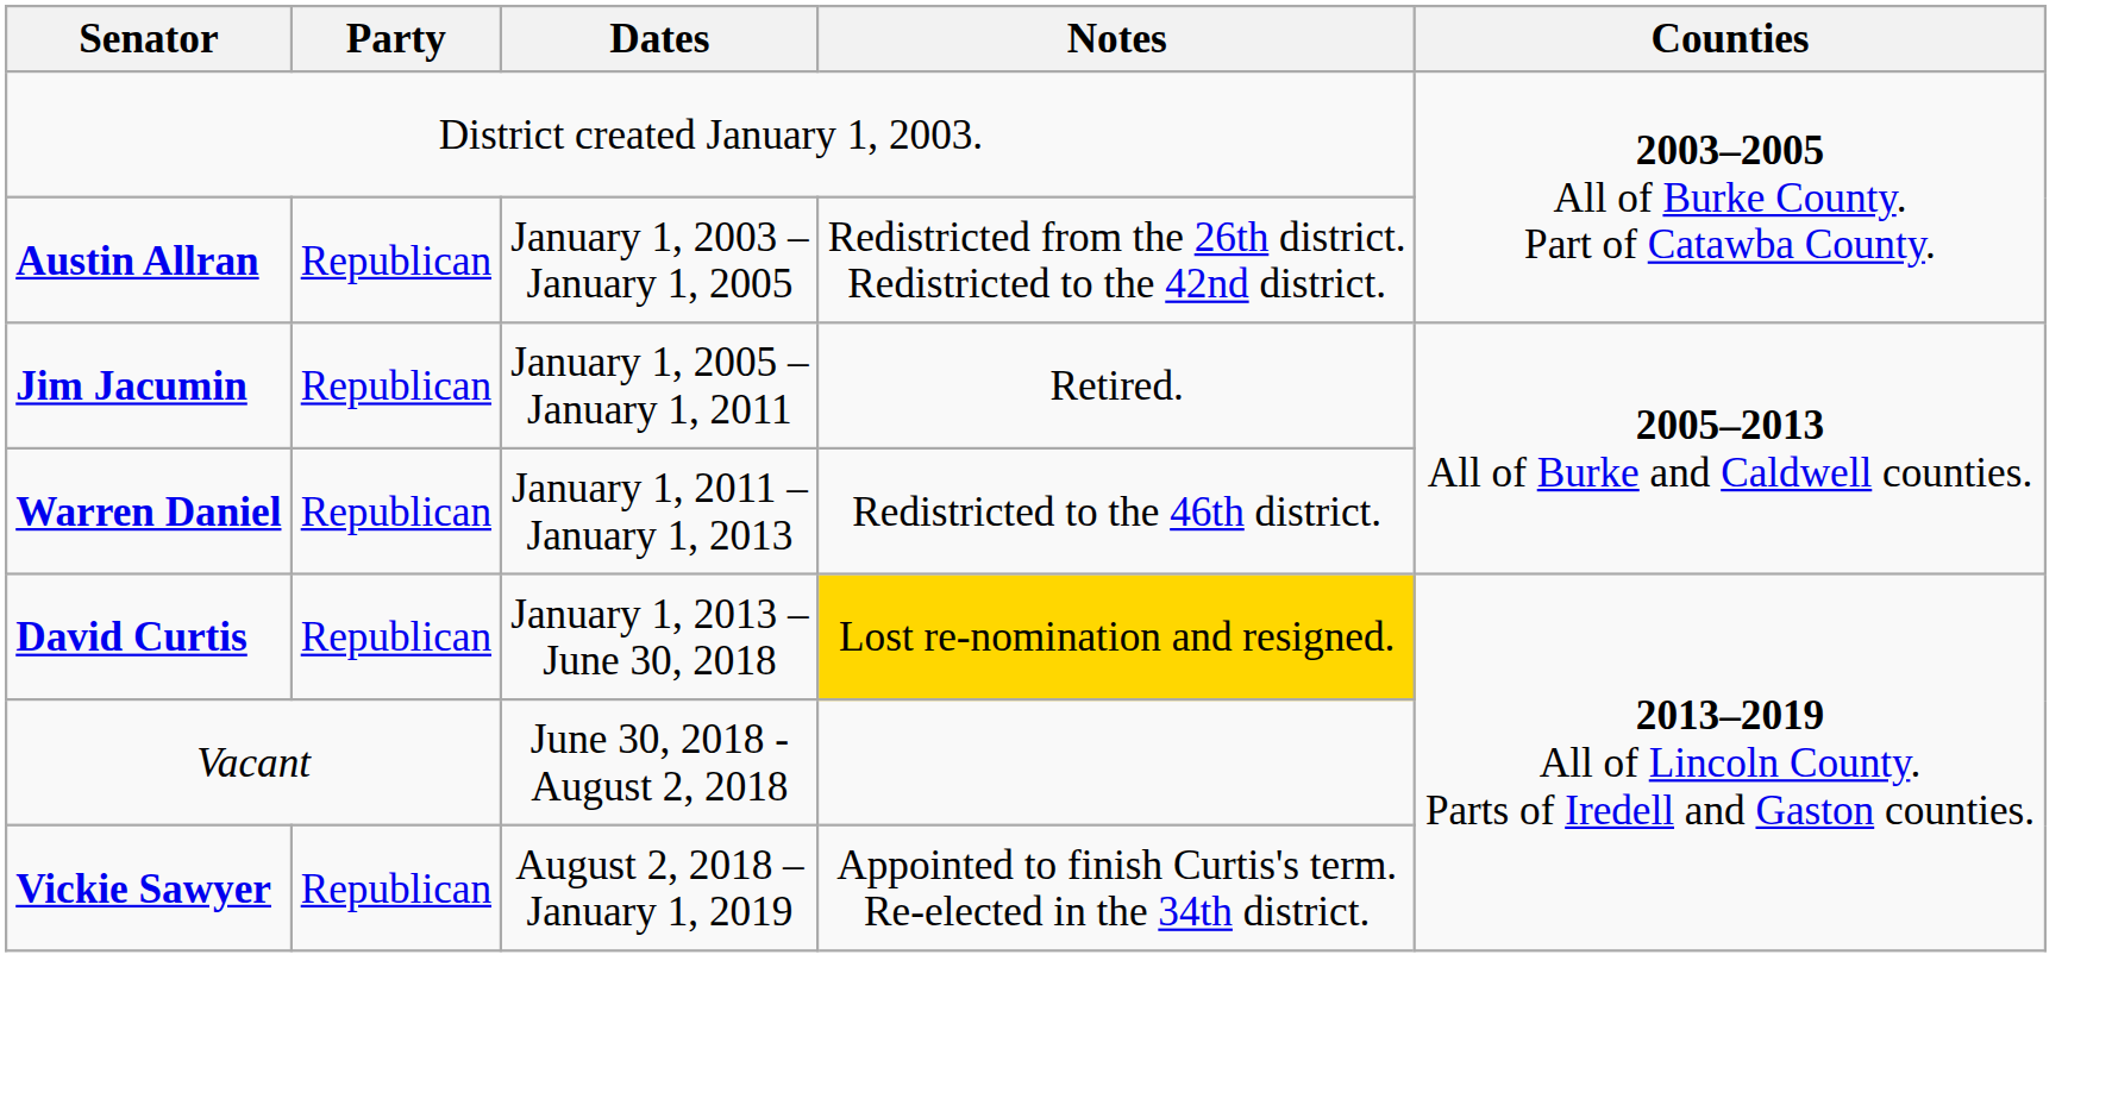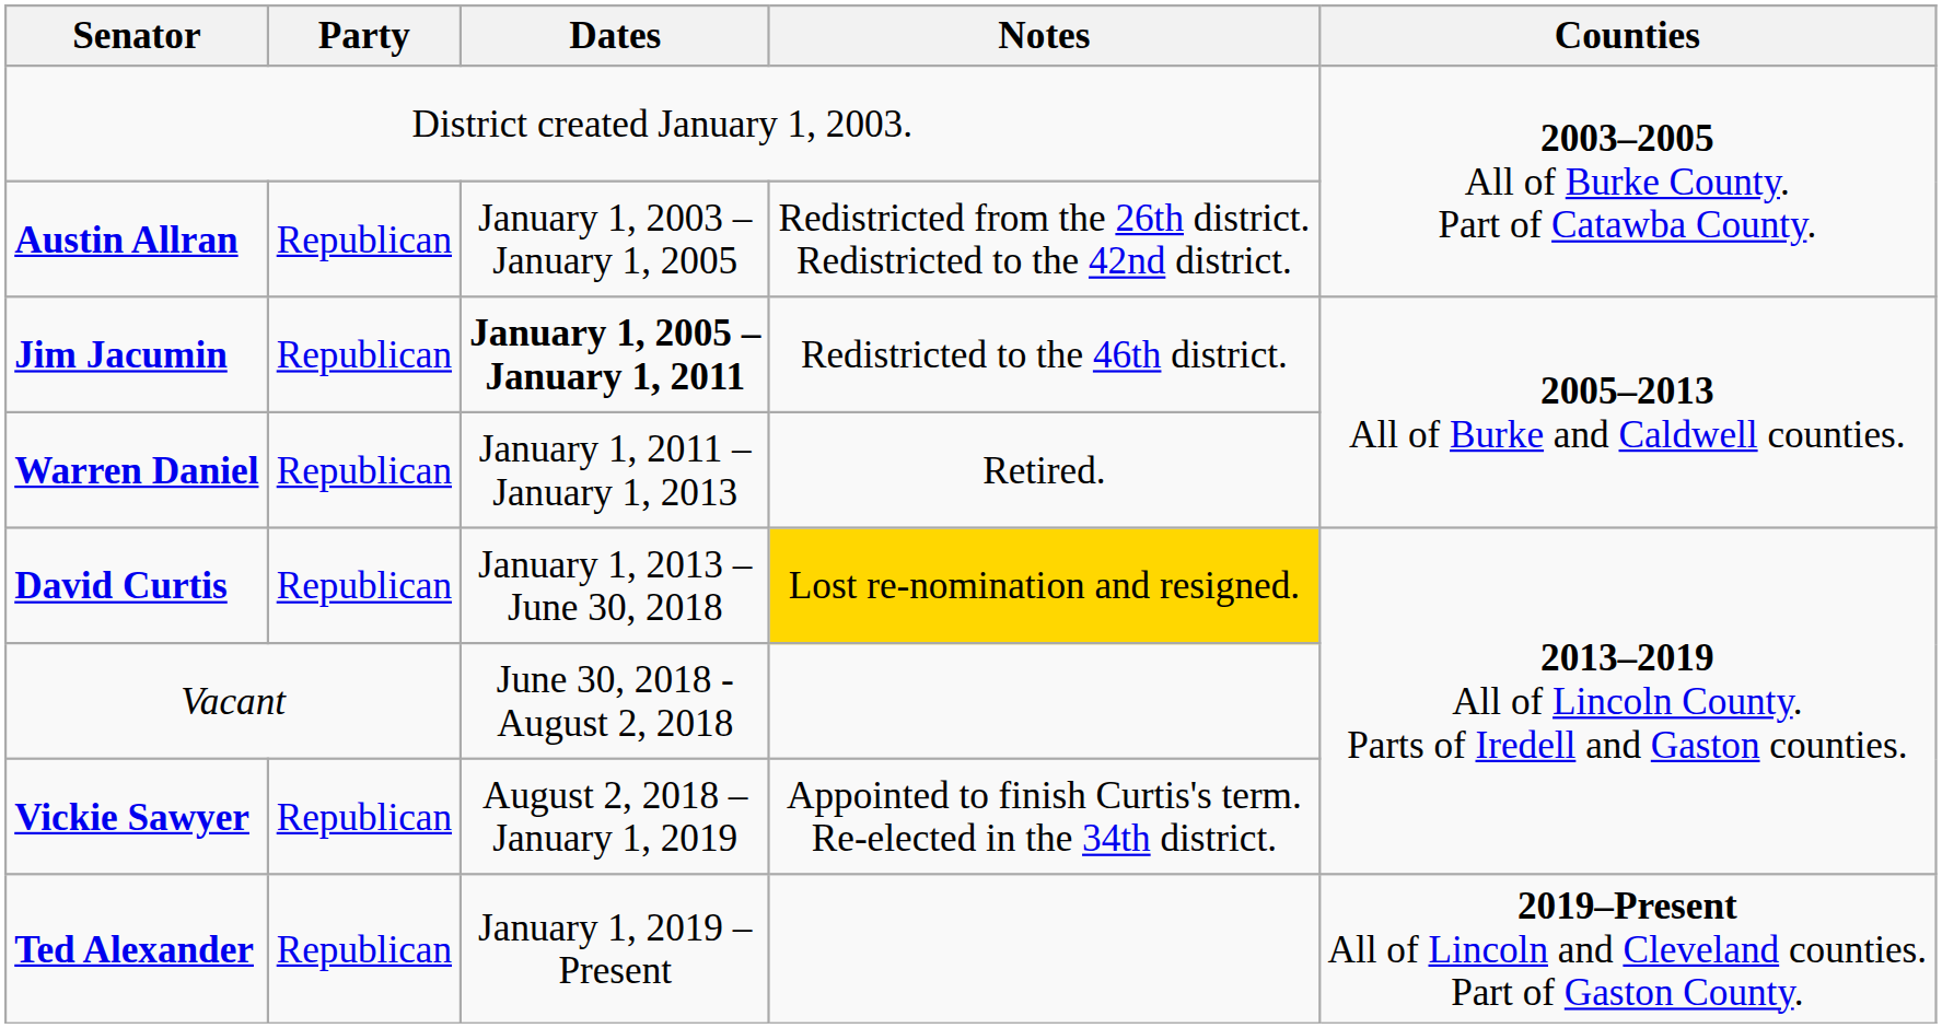 <table class=wikitable style="text-align:center">
 <tr>
 <th>Senator</th>
 <th>Party</th>
 <th>Dates</th>
 <th>Notes</th>
 <th>Counties</th>
 </tr>
 <tr style="height:3em">
 <td colspan=4>District created January 1, 2003.</td>
 <td rowspan=2><strong>2003–2005</strong><br> All of <a href='#'>Burke County</a>. <br> Part of <a href='#'>Catawba County</a>.</td>
 </tr>
 <tr style="height:3em">
 <td align=left><strong><a href='#'>Austin Allran</a></strong></td>
 <td><a href='#'>Republican</a></td>
 <td nowrap>January 1, 2003 – <br> January 1, 2005</td>
 <td>Redistricted from the <a href='#'>26th</a> district. <br> Redistricted to the <a href='#'>42nd</a> district.</td>
 </tr>
 <tr style="height:3em">
 <td align=left><strong><a href='#'>Jim Jacumin</a></strong></td>
 <td><a href='#'>Republican</a></td>
-<td nowrap>January 1, 2005 – <br> January 1, 2011</td>
-<td>Retired.</td>
+<td nowrap><strong>January 1, 2005 – <br> January 1, 2011</strong></td>
+<td>Redistricted to the <a href='#'>46th</a> district.</td>
 <td rowspan=2><strong>2005–2013</strong><br> All of <a href='#'>Burke</a> and <a href='#'>Caldwell</a> counties.</td>
 </tr>
 <tr style="height:3em">
 <td align=left><strong><a href='#'>Warren Daniel</a></strong></td>
 <td><a href='#'>Republican</a></td>
 <td nowrap>January 1, 2011 – <br> January 1, 2013</td>
-<td>Redistricted to the <a href='#'>46th</a> district.</td>
+<td>Retired.</td>
 </tr>
 <tr style="height:3em">
 <td align=left><strong><a href='#'>David Curtis</a></strong></td>
 <td><a href='#'>Republican</a></td>
 <td nowrap>January 1, 2013 – <br> June 30, 2018</td>
 <td style="background: gold;">Lost re-nomination and resigned.</td>
 <td rowspan=3><strong>2013–2019</strong><br> All of <a href='#'>Lincoln County</a>. <br> Parts of <a href='#'>Iredell</a> and <a href='#'>Gaston</a> counties.</td>
 </tr>
 <tr style="height:3em">
 <td colspan=2><em>Vacant</em></td>
 <td nowrap>June 30, 2018 - <br> August 2, 2018</td>
 <td></td>
 </tr>
 <tr style="height:3em">
 <td align=left><strong><a href='#'>Vickie Sawyer</a></strong></td>
 <td><a href='#'>Republican</a></td>
 <td nowrap>August 2, 2018 – <br> January 1, 2019</td>
 <td>Appointed to finish Curtis's term. <br> Re-elected in the <a href='#'>34th</a> district.</td>
 </tr>
+<tr style="height:3em">
+<td align=left><strong><a href='#'>Ted Alexander</a></strong></td>
+<td><a href='#'>Republican</a></td>
+<td nowrap>January 1, 2019 – <br> Present</td>
+<td></td>
+<td><strong>2019–Present</strong><br> All of <a href='#'>Lincoln</a> and <a href='#'>Cleveland</a> counties. <br> Part of <a href='#'>Gaston County</a>.</td>
+</tr>
 </table>
